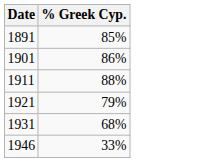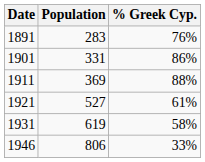 <table class="wikitable sortable">
 <tr>
 <th scope="col">Date</th>
+<th scope="col">Population</th>
 <th scope="col">% Greek Cyp.</th>
 </tr>
 <tr>
 <td align="left">1891</td>
-<td align="right">85%</td>
+<td align="right">283</td>
+<td align="right">76%</td>
 </tr>
 <tr>
 <td align="left">1901</td>
+<td align="right">331</td>
 <td align="right">86%</td>
 </tr>
 <tr>
 <td align="left">1911</td>
+<td align="right">369</td>
 <td align="right">88%</td>
 </tr>
 <tr>
 <td align="left">1921</td>
-<td align="right">79%</td>
+<td align="right">527</td>
+<td align="right">61%</td>
 </tr>
 <tr>
 <td align="left">1931</td>
-<td align="right">68%</td>
+<td align="right">619</td>
+<td align="right">58%</td>
 </tr>
 <tr>
 <td align="left">1946</td>
+<td align="right">806</td>
 <td align="right">33%</td>
 </tr>
 </table>
